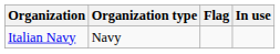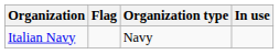 <table class="wikitable">
 <tr>
 <th>Organization</th>
+<th>Flag</th>
 <th>Organization type</th>
-<th>Flag</th>
 <th>In use</th>
 </tr>
 <tr>
 <td><a href='#'>Italian Navy</a></td>
+<td></td>
 <td>Navy</td>
-<td></td>
 <td></td>
 </tr>
 </table>
